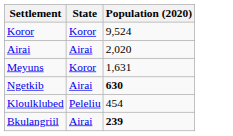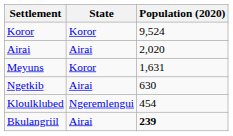 <table class="wikitable sortable">
 <tr>
 <th>Settlement</th>
 <th>State</th>
 <th>Population (2020)</th>
 </tr>
 <tr>
 <td><a href='#'>Koror</a></td>
 <td><a href='#'>Koror</a></td>
 <td>9,524</td>
 </tr>
 <tr>
 <td><a href='#'>Airai</a></td>
 <td><a href='#'>Airai</a></td>
 <td>2,020</td>
 </tr>
 <tr>
 <td><a href='#'>Meyuns</a></td>
 <td><a href='#'>Koror</a></td>
 <td>1,631</td>
 </tr>
 <tr>
 <td><a href='#'>Ngetkib</a></td>
 <td><a href='#'>Airai</a></td>
-<td><strong>630</strong></td>
+<td>630</td>
 </tr>
 <tr>
 <td><a href='#'>Kloulklubed</a></td>
-<td><a href='#'>Peleliu</a></td>
+<td><a href='#'>Ngeremlengui</a></td>
 <td>454</td>
 </tr>
 <tr>
 <td><a href='#'>Bkulangriil</a></td>
 <td><a href='#'>Airai</a></td>
 <td><strong>239</strong></td>
 </tr>
 </table>
